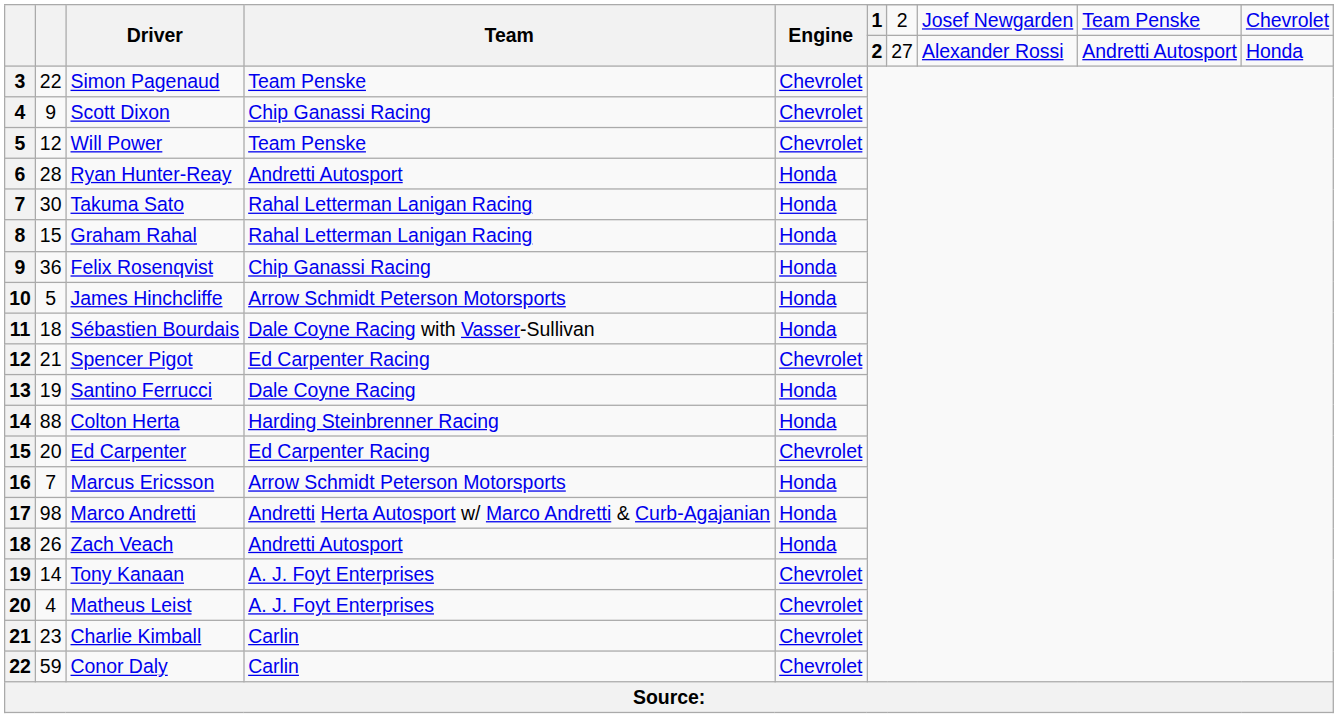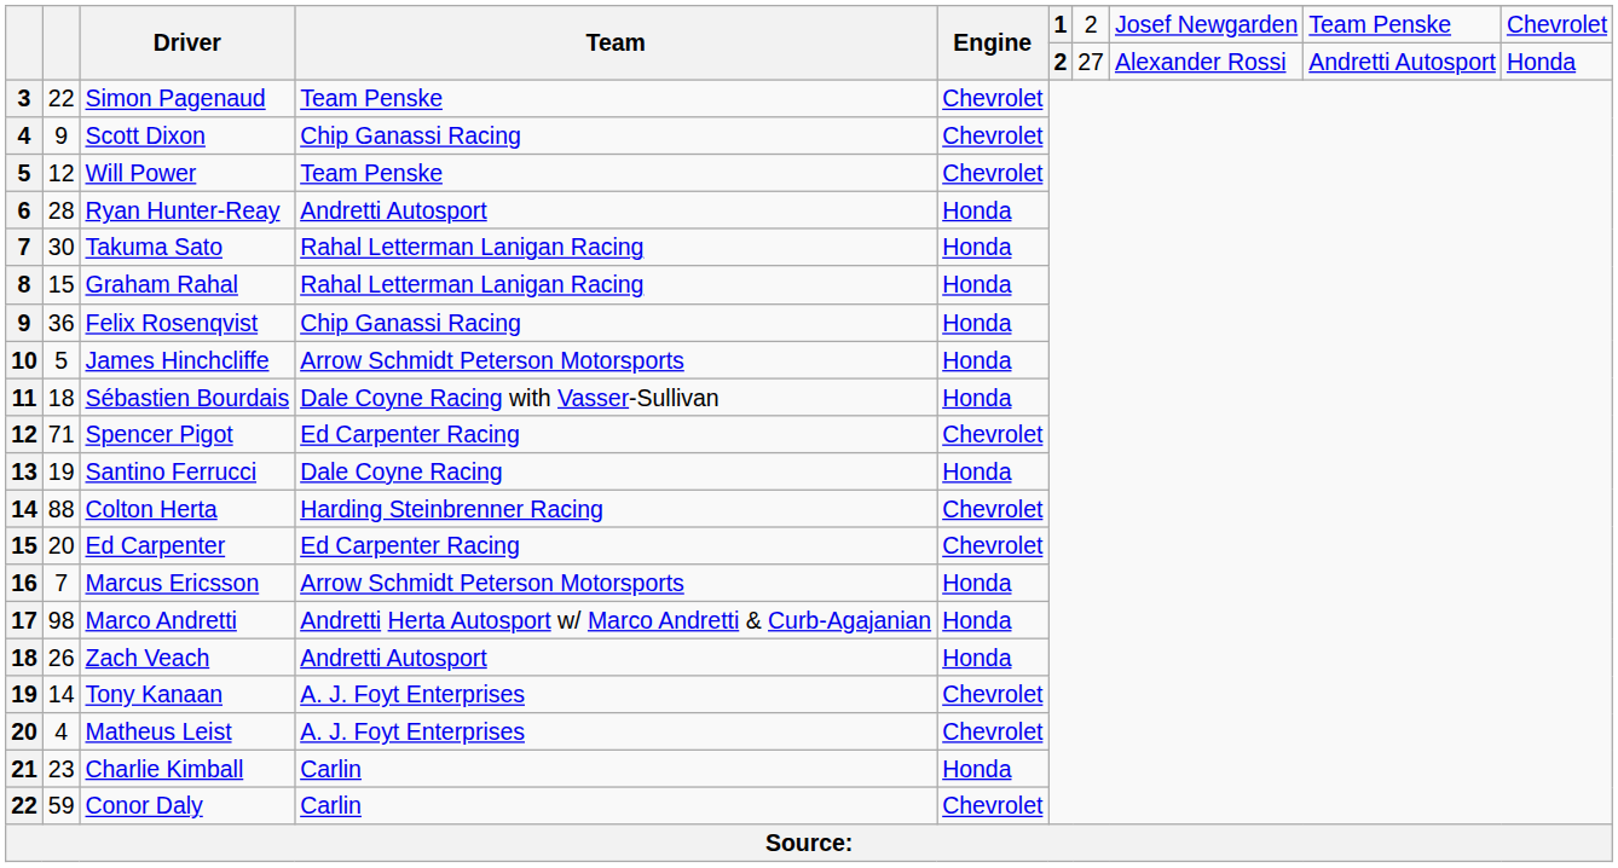 <table class="wikitable sortable" style="text-align:center; font-size:95%;">
 <tr>
 <th rowspan="3"></th>
 <th rowspan="3"></th>
 <th rowspan="3">Driver</th>
 <th rowspan="3">Team</th>
 <th rowspan="3">Engine</th>
 </tr>
 <tr>
 <th scope="row">1</th>
 <td align="center">2</td>
 <td align="left"> <a href='#'>Josef Newgarden</a></td>
 <td align="left"><a href='#'>Team Penske</a></td>
 <td align="left"><a href='#'>Chevrolet</a></td>
 </tr>
 <tr>
 <th scope="row">2</th>
 <td align="center">27</td>
 <td align="left"> <a href='#'>Alexander Rossi</a> <strong></strong></td>
 <td align="left"><a href='#'>Andretti Autosport</a></td>
 <td align="left"><a href='#'>Honda</a></td>
 </tr>
 <tr>
 <th scope="row">3</th>
 <td align="center">22</td>
 <td align="left"> <a href='#'>Simon Pagenaud</a></td>
 <td align="left"><a href='#'>Team Penske</a></td>
 <td align="left"><a href='#'>Chevrolet</a></td>
 </tr>
 <tr>
 <th scope="row">4</th>
 <td align="center">9</td>
 <td align="left"> <a href='#'>Scott Dixon</a> <strong></strong></td>
 <td align="left"><a href='#'>Chip Ganassi Racing</a></td>
 <td align="left"><a href='#'>Chevrolet</a></td>
 </tr>
 <tr>
 <th scope="row">5</th>
 <td align="center">12</td>
 <td align="left"> <a href='#'>Will Power</a> <strong></strong></td>
 <td align="left"><a href='#'>Team Penske</a></td>
 <td align="left"><a href='#'>Chevrolet</a></td>
 </tr>
 <tr>
 <th scope="row">6</th>
 <td align="center">28</td>
 <td align="left"> <a href='#'>Ryan Hunter-Reay</a> <strong></strong></td>
 <td align="left"><a href='#'>Andretti Autosport</a></td>
 <td align="left"><a href='#'>Honda</a></td>
 </tr>
 <tr>
 <th scope="row">7</th>
 <td align="center">30</td>
 <td align="left"> <a href='#'>Takuma Sato</a></td>
 <td align="left"><a href='#'>Rahal Letterman Lanigan Racing</a></td>
 <td align="left"><a href='#'>Honda</a></td>
 </tr>
 <tr>
 <th scope="row">8</th>
 <td align="center">15</td>
 <td align="left"> <a href='#'>Graham Rahal</a></td>
 <td align="left"><a href='#'>Rahal Letterman Lanigan Racing</a></td>
 <td align="left"><a href='#'>Honda</a></td>
 </tr>
 <tr>
 <th scope="row">9</th>
 <td align="center">36</td>
 <td align="left"> <a href='#'>Felix Rosenqvist</a> <strong></strong></td>
 <td align="left"><a href='#'>Chip Ganassi Racing</a></td>
 <td align="left"><a href='#'>Honda</a></td>
 </tr>
 <tr>
 <th scope="row">10</th>
 <td align="center">5</td>
 <td align="left"> <a href='#'>James Hinchcliffe</a></td>
 <td align="left"><a href='#'>Arrow Schmidt Peterson Motorsports</a></td>
 <td align="left"><a href='#'>Honda</a></td>
 </tr>
 <tr>
 <th scope="row">11</th>
 <td align="center">18</td>
 <td align="left"> <a href='#'>Sébastien Bourdais</a></td>
 <td align="left"><a href='#'>Dale Coyne Racing</a> with <a href='#'>Vasser</a>-Sullivan</td>
 <td align="left"><a href='#'>Honda</a></td>
 </tr>
 <tr>
 <th scope="row">12</th>
-<td align="center">21</td>
+<td align="center">71</td>
 <td align="left"> <a href='#'>Spencer Pigot</a></td>
 <td align="left"><a href='#'>Ed Carpenter Racing</a></td>
 <td align="left"><a href='#'>Chevrolet</a></td>
 </tr>
 <tr>
 <th scope="row">13</th>
 <td align="center">19</td>
 <td align="left"> <a href='#'>Santino Ferrucci</a> <strong></strong></td>
 <td align="left"><a href='#'>Dale Coyne Racing</a></td>
 <td align="left"><a href='#'>Honda</a></td>
 </tr>
 <tr>
 <th scope="row">14</th>
 <td align="center">88</td>
 <td align="left"> <a href='#'>Colton Herta</a> <strong></strong></td>
 <td align="left"><a href='#'>Harding Steinbrenner Racing</a></td>
-<td align="left"><a href='#'>Honda</a></td>
+<td align="left"><a href='#'>Chevrolet</a></td>
 </tr>
 <tr>
 <th scope="row">15</th>
 <td align="center">20</td>
 <td align="left"> <a href='#'>Ed Carpenter</a></td>
 <td align="left"><a href='#'>Ed Carpenter Racing</a></td>
 <td align="left"><a href='#'>Chevrolet</a></td>
 </tr>
 <tr>
 <th scope="row">16</th>
 <td align="center">7</td>
 <td align="left"> <a href='#'>Marcus Ericsson</a> <strong></strong></td>
 <td align="left"><a href='#'>Arrow Schmidt Peterson Motorsports</a></td>
 <td align="left"><a href='#'>Honda</a></td>
 </tr>
 <tr>
 <th scope="row">17</th>
 <td align="center">98</td>
 <td align="left"> <a href='#'>Marco Andretti</a></td>
 <td align="left"><a href='#'>Andretti</a> <a href='#'>Herta Autosport</a> w/ <a href='#'>Marco Andretti</a> & <a href='#'>Curb-Agajanian</a></td>
 <td align="left"><a href='#'>Honda</a></td>
 </tr>
 <tr>
 <th scope="row">18</th>
 <td align="center">26</td>
 <td align="left"> <a href='#'>Zach Veach</a></td>
 <td align="left"><a href='#'>Andretti Autosport</a></td>
 <td align="left"><a href='#'>Honda</a></td>
 </tr>
 <tr>
 <th scope="row">19</th>
 <td align="center">14</td>
 <td align="left"> <a href='#'>Tony Kanaan</a></td>
 <td align="left"><a href='#'>A. J. Foyt Enterprises</a></td>
 <td align="left"><a href='#'>Chevrolet</a></td>
 </tr>
 <tr>
 <th scope="row">20</th>
 <td align="center">4</td>
 <td align="left"> <a href='#'>Matheus Leist</a></td>
 <td align="left"><a href='#'>A. J. Foyt Enterprises</a></td>
 <td align="left"><a href='#'>Chevrolet</a></td>
 </tr>
 <tr>
 <th scope="row">21</th>
 <td align="center">23</td>
 <td align="left"> <a href='#'>Charlie Kimball</a></td>
 <td align="left"><a href='#'>Carlin</a></td>
-<td align="left"><a href='#'>Chevrolet</a></td>
+<td align="left"><a href='#'>Honda</a></td>
 </tr>
 <tr>
 <th scope="row">22</th>
 <td align="center">59</td>
 <td align="left"> <a href='#'>Conor Daly</a></td>
 <td align="left"><a href='#'>Carlin</a></td>
 <td align="left"><a href='#'>Chevrolet</a></td>
 </tr>
 <tr>
 <th colspan="10">Source:</th>
 </tr>
 </table>
